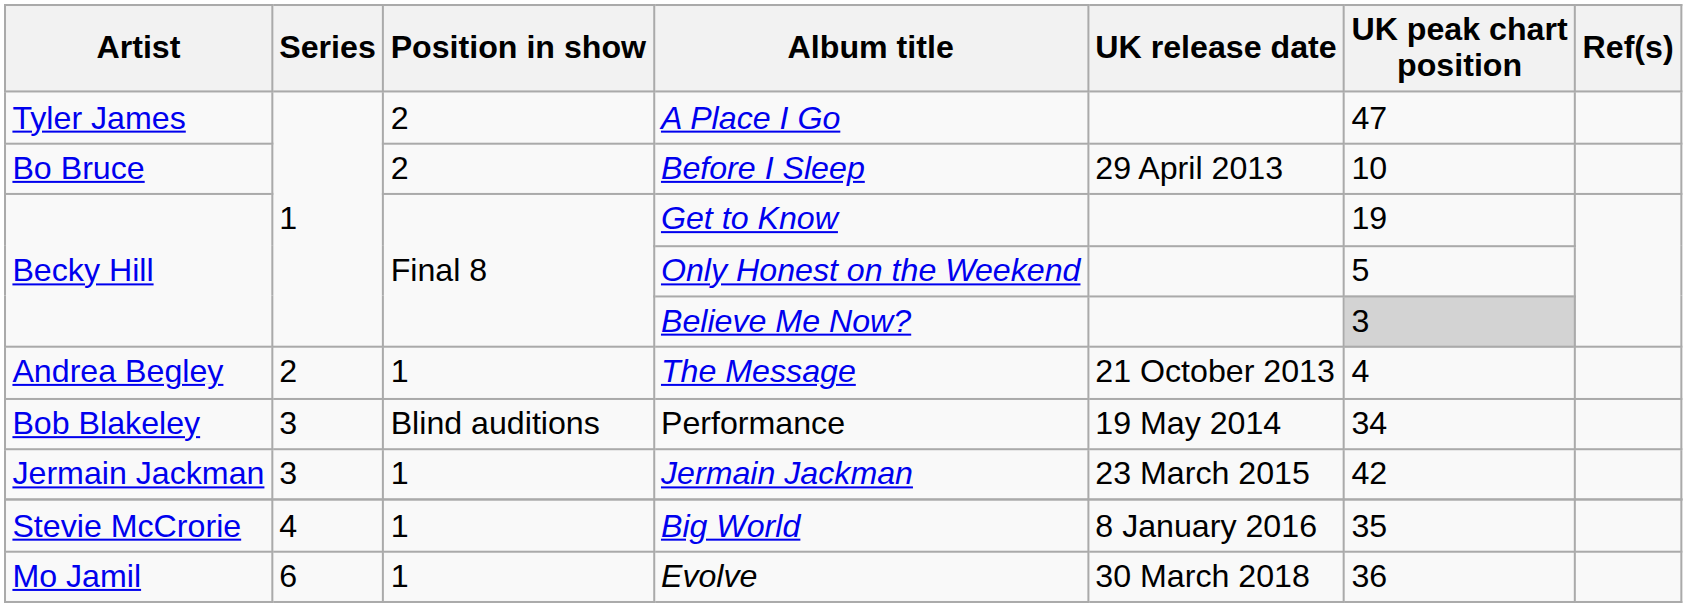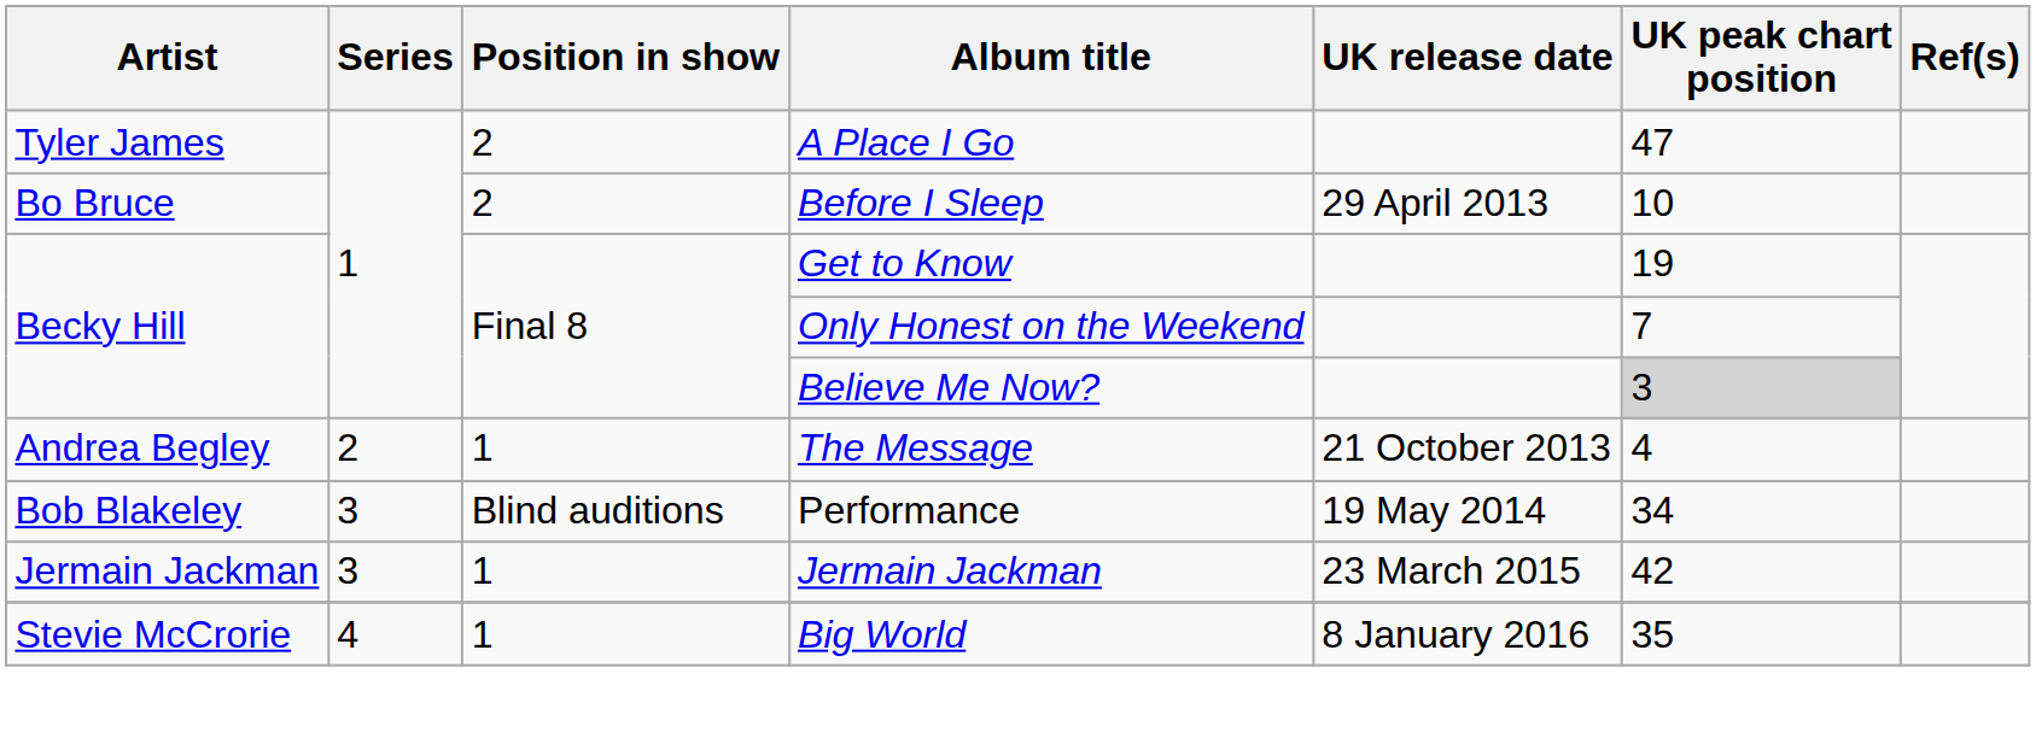 <table class="wikitable sortable">
 <tr>
 <th>Artist</th>
 <th>Series</th>
 <th>Position in show</th>
 <th>Album title</th>
 <th>UK release date</th>
 <th>UK peak chart<br>position</th>
 <th class="unsortable">Ref(s)</th>
 </tr>
 <tr>
 <td><a href='#'>Tyler James</a></td>
 <td rowspan=5>1</td>
 <td>2</td>
 <td><em><a href='#'>A Place I Go</a></em></td>
 <td></td>
 <td>47</td>
 <td></td>
 </tr>
 <tr>
 <td><a href='#'>Bo Bruce</a></td>
 <td>2</td>
 <td><em><a href='#'>Before I Sleep</a></em></td>
 <td>29 April 2013</td>
 <td>10</td>
 <td></td>
 </tr>
 <tr>
 <td rowspan=3><a href='#'>Becky Hill</a></td>
 <td rowspan=3>Final 8</td>
 <td><em><a href='#'>Get to Know</a></em></td>
 <td></td>
 <td>19</td>
 <td rowspan=3></td>
 </tr>
 <tr>
 <td><em><a href='#'>Only Honest on the Weekend</a></em></td>
 <td></td>
-<td>5</td>
+<td>7</td>
 </tr>
 <tr>
 <td><em><a href='#'>Believe Me Now?</a></em></td>
 <td></td>
 <td style="background: lightgrey;">3</td>
 </tr>
 <tr>
 <td><a href='#'>Andrea Begley</a></td>
 <td>2</td>
 <td>1</td>
 <td><em><a href='#'>The Message</a></em></td>
 <td>21 October 2013</td>
 <td>4</td>
 <td></td>
 </tr>
 <tr>
 <td><a href='#'>Bob Blakeley</a></td>
 <td>3</td>
 <td>Blind auditions</td>
 <td>Performance</td>
 <td>19 May 2014</td>
 <td>34</td>
 <td></td>
 </tr>
 <tr>
 <td><a href='#'>Jermain Jackman</a></td>
 <td>3</td>
 <td>1</td>
 <td><em><a href='#'>Jermain Jackman</a></em></td>
 <td>23 March 2015</td>
 <td>42</td>
 <td></td>
 </tr>
 <tr>
 </tr>
 <tr>
 <td><a href='#'>Stevie McCrorie</a></td>
 <td>4</td>
 <td>1</td>
 <td><em><a href='#'>Big World</a></em></td>
 <td>8 January 2016</td>
 <td>35</td>
 <td></td>
 </tr>
-<tr>
-<td><a href='#'>Mo Jamil</a></td>
-<td>6</td>
-<td>1</td>
-<td><em>Evolve</em></td>
-<td>30 March 2018</td>
-<td>36</td>
-<td></td>
-</tr>
 </table>
